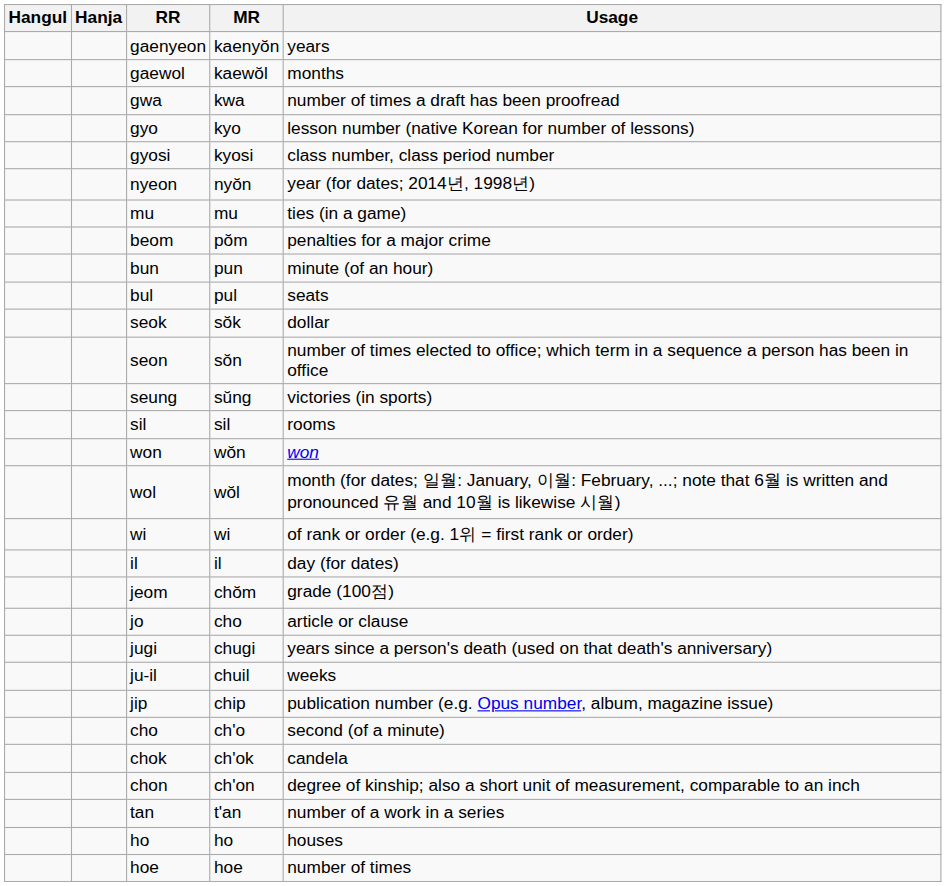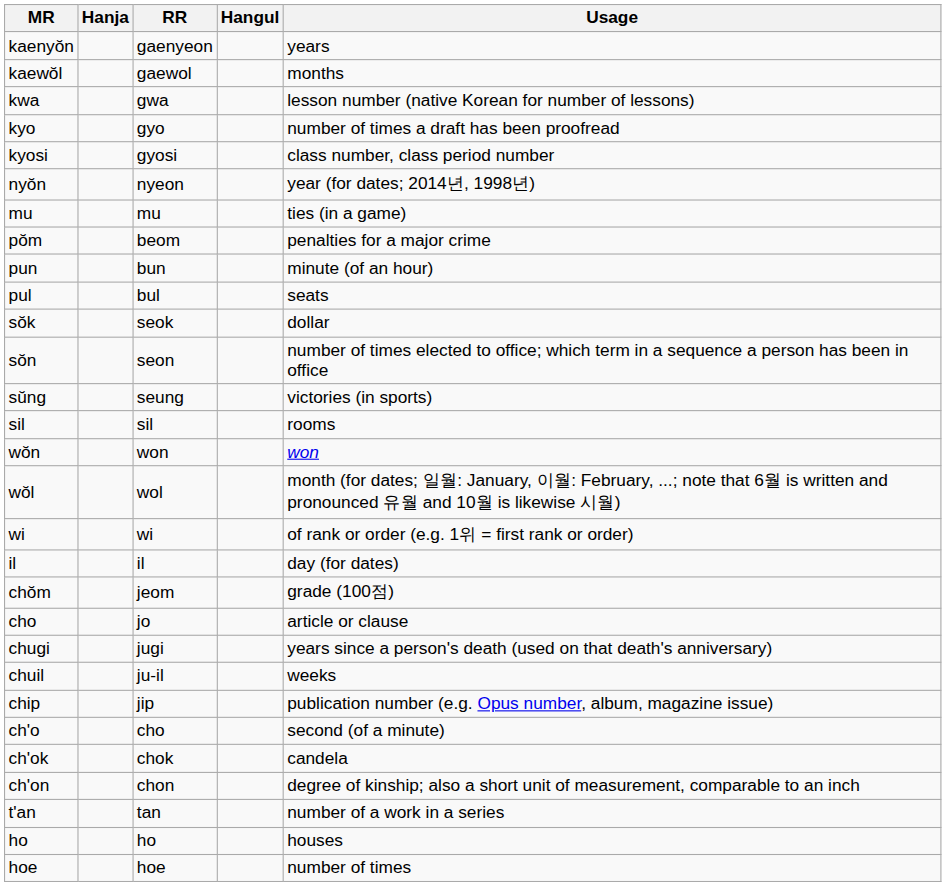 <table class=wikitable>
 <tr>
-<th>Hangul</th>
+<th>MR</th>
 <th>Hanja</th>
 <th>RR</th>
-<th>MR</th>
+<th>Hangul</th>
 <th>Usage</th>
 </tr>
 <tr>
-<td></td>
+<td>kaenyŏn</td>
 <td></td>
 <td>gaenyeon</td>
-<td>kaenyŏn</td>
+<td></td>
 <td>years</td>
 </tr>
 <tr>
-<td></td>
+<td>kaewŏl</td>
 <td></td>
 <td>gaewol</td>
-<td>kaewŏl</td>
+<td></td>
 <td>months</td>
 </tr>
 <tr>
-<td></td>
+<td>kwa</td>
 <td></td>
 <td>gwa</td>
-<td>kwa</td>
+<td></td>
+<td>lesson number (native Korean for number of lessons)</td>
+</tr>
+<tr>
+<td>kyo</td>
+<td></td>
+<td>gyo</td>
+<td></td>
 <td>number of times a draft has been proofread</td>
 </tr>
 <tr>
-<td></td>
-<td></td>
-<td>gyo</td>
-<td>kyo</td>
-<td>lesson number (native Korean for number of lessons)</td>
-</tr>
-<tr>
-<td></td>
+<td>kyosi</td>
 <td></td>
 <td>gyosi</td>
-<td>kyosi</td>
+<td></td>
 <td>class number, class period number</td>
 </tr>
 <tr>
-<td></td>
+<td>nyŏn</td>
 <td></td>
 <td>nyeon</td>
-<td>nyŏn</td>
+<td></td>
 <td>year (for dates; 2014년, 1998년)</td>
 </tr>
 <tr>
-<td></td>
+<td>mu</td>
 <td></td>
 <td>mu</td>
-<td>mu</td>
+<td></td>
 <td>ties (in a game)</td>
 </tr>
 <tr>
-<td></td>
+<td>pŏm</td>
 <td></td>
 <td>beom</td>
-<td>pŏm</td>
+<td></td>
 <td>penalties for a major crime</td>
 </tr>
 <tr>
-<td></td>
+<td>pun</td>
 <td></td>
 <td>bun</td>
-<td>pun</td>
+<td></td>
 <td>minute (of an hour)</td>
 </tr>
 <tr>
-<td></td>
+<td>pul</td>
 <td></td>
 <td>bul</td>
-<td>pul</td>
+<td></td>
 <td>seats</td>
 </tr>
 <tr>
-<td></td>
+<td>sŏk</td>
 <td></td>
 <td>seok</td>
-<td>sŏk</td>
+<td></td>
 <td>dollar</td>
 </tr>
 <tr>
-<td></td>
+<td>sŏn</td>
 <td></td>
 <td>seon</td>
-<td>sŏn</td>
+<td></td>
 <td>number of times elected to office; which term in a sequence a person has been in office</td>
 </tr>
 <tr>
-<td></td>
+<td>sŭng</td>
 <td></td>
 <td>seung</td>
-<td>sŭng</td>
+<td></td>
 <td>victories (in sports)</td>
 </tr>
 <tr>
-<td></td>
+<td>sil</td>
 <td></td>
 <td>sil</td>
-<td>sil</td>
+<td></td>
 <td>rooms</td>
 </tr>
 <tr>
-<td></td>
+<td>wŏn</td>
 <td></td>
 <td>won</td>
-<td>wŏn</td>
+<td></td>
 <td><em><a href='#'>won</a></em></td>
 </tr>
 <tr>
-<td></td>
+<td>wŏl</td>
 <td></td>
 <td>wol</td>
-<td>wŏl</td>
+<td></td>
 <td>month (for dates; 일월: January, 이월: February, ...; note that 6월 is written and pronounced 유월 and 10월 is likewise 시월)</td>
 </tr>
 <tr>
-<td></td>
+<td>wi</td>
 <td></td>
 <td>wi</td>
-<td>wi</td>
+<td></td>
 <td>of rank or order (e.g. 1위 = first rank or order)</td>
 </tr>
 <tr>
-<td></td>
+<td>il</td>
 <td></td>
 <td>il</td>
-<td>il</td>
+<td></td>
 <td>day (for dates)</td>
 </tr>
 <tr>
-<td></td>
+<td>chŏm</td>
 <td></td>
 <td>jeom</td>
-<td>chŏm</td>
+<td></td>
 <td>grade (100점)</td>
 </tr>
 <tr>
-<td></td>
+<td>cho</td>
 <td></td>
 <td>jo</td>
-<td>cho</td>
+<td></td>
 <td>article or clause</td>
 </tr>
 <tr>
-<td></td>
+<td>chugi</td>
 <td></td>
 <td>jugi</td>
-<td>chugi</td>
+<td></td>
 <td>years since a person's death (used on that death's anniversary)</td>
 </tr>
 <tr>
-<td></td>
+<td>chuil</td>
 <td></td>
 <td>ju-il</td>
-<td>chuil</td>
+<td></td>
 <td>weeks</td>
 </tr>
 <tr>
-<td></td>
+<td>chip</td>
 <td></td>
 <td>jip</td>
-<td>chip</td>
+<td></td>
 <td>publication number (e.g. <a href='#'>Opus number</a>, album, magazine issue)</td>
 </tr>
 <tr>
-<td></td>
+<td>ch'o</td>
 <td></td>
 <td>cho</td>
-<td>ch'o</td>
+<td></td>
 <td>second (of a minute)</td>
 </tr>
 <tr>
-<td></td>
+<td>ch'ok</td>
 <td></td>
 <td>chok</td>
-<td>ch'ok</td>
+<td></td>
 <td>candela</td>
 </tr>
 <tr>
-<td></td>
+<td>ch'on</td>
 <td></td>
 <td>chon</td>
-<td>ch'on</td>
+<td></td>
 <td>degree of kinship; also a short unit of measurement, comparable to an inch</td>
 </tr>
 <tr>
-<td></td>
+<td>t'an</td>
 <td></td>
 <td>tan</td>
-<td>t'an</td>
+<td></td>
 <td>number of a work in a series</td>
 </tr>
 <tr>
-<td></td>
+<td>ho</td>
 <td></td>
 <td>ho</td>
-<td>ho</td>
+<td></td>
 <td>houses</td>
 </tr>
 <tr>
-<td></td>
+<td>hoe</td>
 <td></td>
 <td>hoe</td>
-<td>hoe</td>
+<td></td>
 <td>number of times</td>
 </tr>
 </table>
